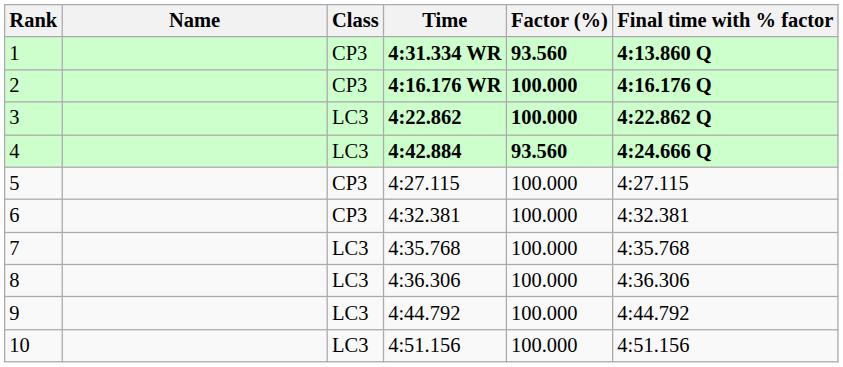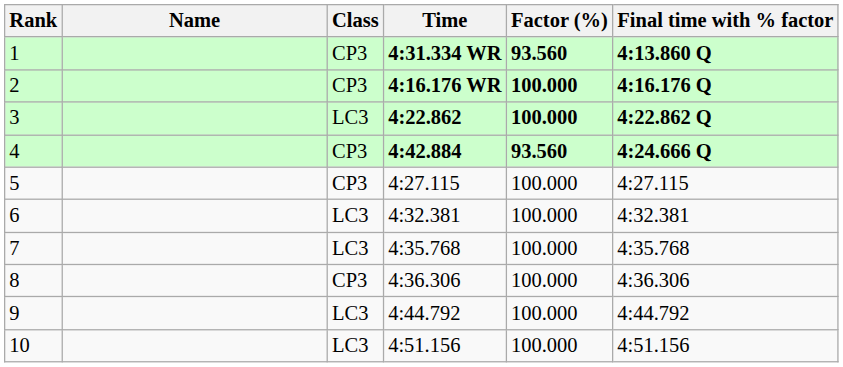 <table class="wikitable">
 <tr>
 <th width=20>Rank</th>
 <th width=200>Name</th>
 <th>Class</th>
 <th>Time</th>
 <th>Factor (%)</th>
 <th>Final time with % factor</th>
 </tr>
 <tr bgcolor=#ccffcc>
 <td>1</td>
 <td align=left></td>
 <td>CP3</td>
 <td><strong>4:31.334 WR</strong></td>
 <td><strong>93.560</strong></td>
 <td><strong>4:13.860 Q</strong></td>
 </tr>
 <tr bgcolor=#ccffcc>
 <td>2</td>
 <td align=left></td>
 <td>CP3</td>
 <td><strong>4:16.176 WR</strong></td>
 <td><strong>100.000</strong></td>
 <td><strong>4:16.176 Q</strong></td>
 </tr>
 <tr bgcolor=#ccffcc>
 <td>3</td>
 <td align=left></td>
 <td>LC3</td>
 <td><strong>4:22.862</strong></td>
 <td><strong>100.000</strong></td>
 <td><strong>4:22.862 Q</strong></td>
 </tr>
 <tr bgcolor=#ccffcc>
 <td>4</td>
 <td align=left></td>
-<td>LC3</td>
+<td>CP3</td>
 <td><strong>4:42.884</strong></td>
 <td><strong>93.560</strong></td>
 <td><strong>4:24.666 Q</strong></td>
 </tr>
 <tr>
 <td>5</td>
 <td align=left></td>
 <td>CP3</td>
 <td>4:27.115</td>
 <td>100.000</td>
 <td>4:27.115</td>
 </tr>
 <tr>
 <td>6</td>
 <td align=left></td>
-<td>CP3</td>
+<td>LC3</td>
 <td>4:32.381</td>
 <td>100.000</td>
 <td>4:32.381</td>
 </tr>
 <tr>
 <td>7</td>
 <td align=left></td>
 <td>LC3</td>
 <td>4:35.768</td>
 <td>100.000</td>
 <td>4:35.768</td>
 </tr>
 <tr>
 <td>8</td>
 <td align=left></td>
-<td>LC3</td>
+<td>CP3</td>
 <td>4:36.306</td>
 <td>100.000</td>
 <td>4:36.306</td>
 </tr>
 <tr>
 <td>9</td>
 <td align=left></td>
 <td>LC3</td>
 <td>4:44.792</td>
 <td>100.000</td>
 <td>4:44.792</td>
 </tr>
 <tr>
 <td>10</td>
 <td align=left></td>
 <td>LC3</td>
 <td>4:51.156</td>
 <td>100.000</td>
 <td>4:51.156</td>
 </tr>
 </table>
